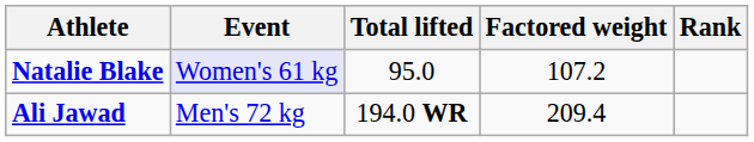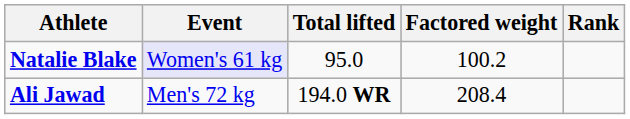 <table class="wikitable" style="font-size:90%">
 <tr>
 <th>Athlete</th>
 <th>Event</th>
 <th>Total lifted</th>
 <th>Factored weight</th>
 <th>Rank</th>
 </tr>
 <tr align=center>
 <td align=left><strong><a href='#'>Natalie Blake</a></strong></td>
 <td align=left style="background: lavender;"><a href='#'>Women's 61 kg</a></td>
 <td>95.0</td>
-<td>107.2</td>
+<td>100.2</td>
 <td></td>
 </tr>
 <tr align=center>
 <td align=left><strong><a href='#'>Ali Jawad</a></strong></td>
 <td align=left><a href='#'>Men's 72 kg</a></td>
 <td>194.0 <strong>WR</strong></td>
-<td>209.4</td>
+<td>208.4</td>
 <td></td>
 </tr>
 </table>
